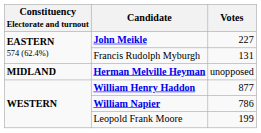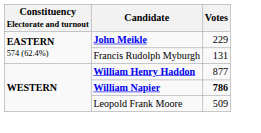 <table class=wikitable style=text-align:right>
 <tr>
 <th>Constituency<br><small>Electorate and turnout</small></th>
 <th>Candidate</th>
 <th>Votes</th>
 </tr>
 <tr>
 <td rowspan=2 align=left><strong>EASTERN</strong><br><small>574 (62.4%)</small></td>
 <td align=left><strong><a href='#'>John Meikle</a></strong></td>
-<td>227</td>
+<td>229</td>
 </tr>
 <tr>
 <td align=left>Francis Rudolph Myburgh</td>
 <td>131</td>
-</tr>
-<tr>
-<td align=left><strong>MIDLAND</strong></td>
-<td align=left><strong><a href='#'>Herman Melville Heyman</a></strong></td>
-<td>unopposed</td>
 </tr>
 <tr>
 <td rowspan=3 align=left><strong>WESTERN</strong></td>
 <td align=left><strong><a href='#'>William Henry Haddon</a></strong></td>
 <td>877</td>
 </tr>
 <tr>
 <td align=left><strong><a href='#'>William Napier</a></strong></td>
-<td>786</td>
+<td><strong>786</strong></td>
 </tr>
 <tr>
 <td align=left>Leopold Frank Moore</td>
-<td>199</td>
+<td>509</td>
 </tr>
 </table>
